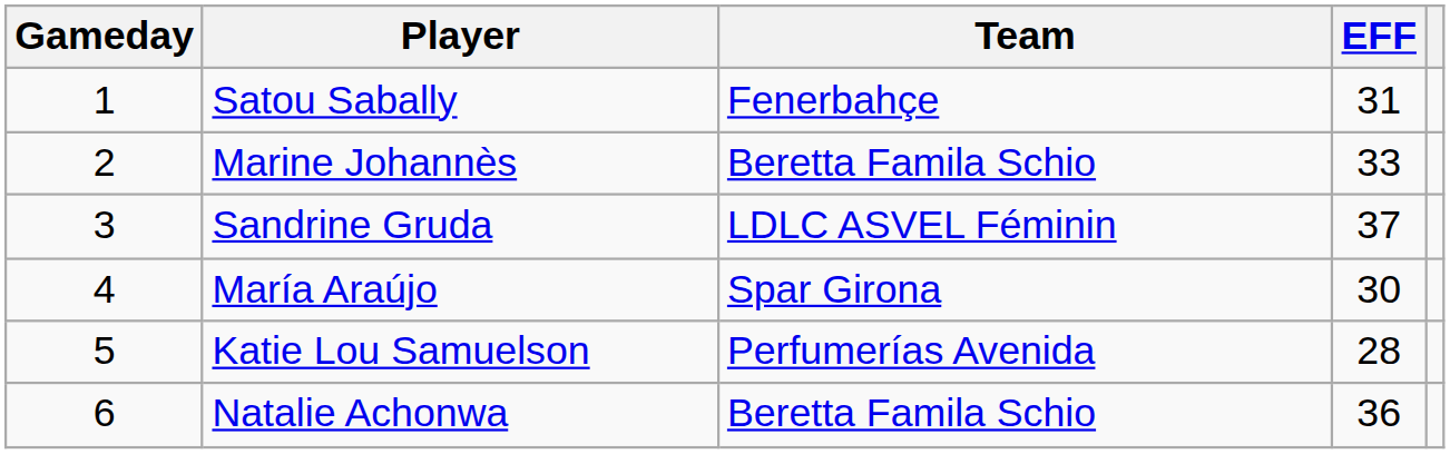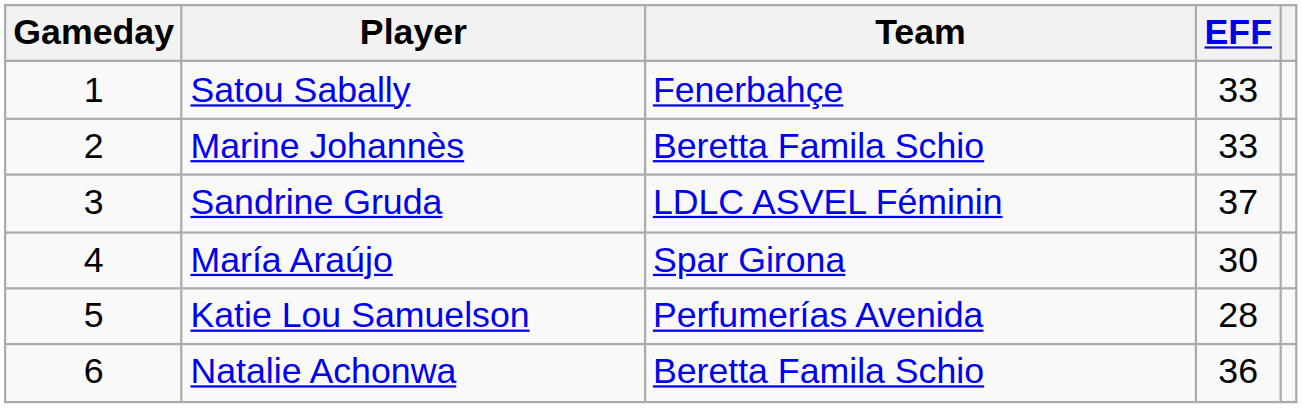 <table class="wikitable sortable" style="text-align: center;">
 <tr>
 <th>Gameday</th>
 <th style="width:200px;">Player</th>
 <th style="width:240px;">Team</th>
 <th><a href='#'>EFF</a></th>
 <th></th>
 </tr>
 <tr>
 <td>1</td>
 <td align=left> <a href='#'>Satou Sabally</a></td>
 <td align=left> <a href='#'>Fenerbahçe</a></td>
-<td>31</td>
+<td>33</td>
 <td></td>
 </tr>
 <tr>
 <td>2</td>
 <td align=left> <a href='#'>Marine Johannès</a></td>
 <td align=left> <a href='#'>Beretta Famila Schio</a></td>
 <td>33</td>
 <td></td>
 </tr>
 <tr>
 <td>3</td>
 <td align=left> <a href='#'>Sandrine Gruda</a></td>
 <td align=left> <a href='#'>LDLC ASVEL Féminin</a></td>
 <td>37</td>
 <td></td>
 </tr>
 <tr>
 <td>4</td>
 <td align=left> <a href='#'>María Araújo</a></td>
 <td align=left> <a href='#'>Spar Girona</a></td>
 <td>30</td>
 <td></td>
 </tr>
 <tr>
 <td>5</td>
 <td align=left> <a href='#'>Katie Lou Samuelson</a></td>
 <td align=left> <a href='#'>Perfumerías Avenida</a></td>
 <td>28</td>
 <td></td>
 </tr>
 <tr>
 <td>6</td>
 <td align=left> <a href='#'>Natalie Achonwa</a></td>
 <td align=left> <a href='#'>Beretta Famila Schio</a></td>
 <td>36</td>
 <td></td>
 </tr>
 </table>
